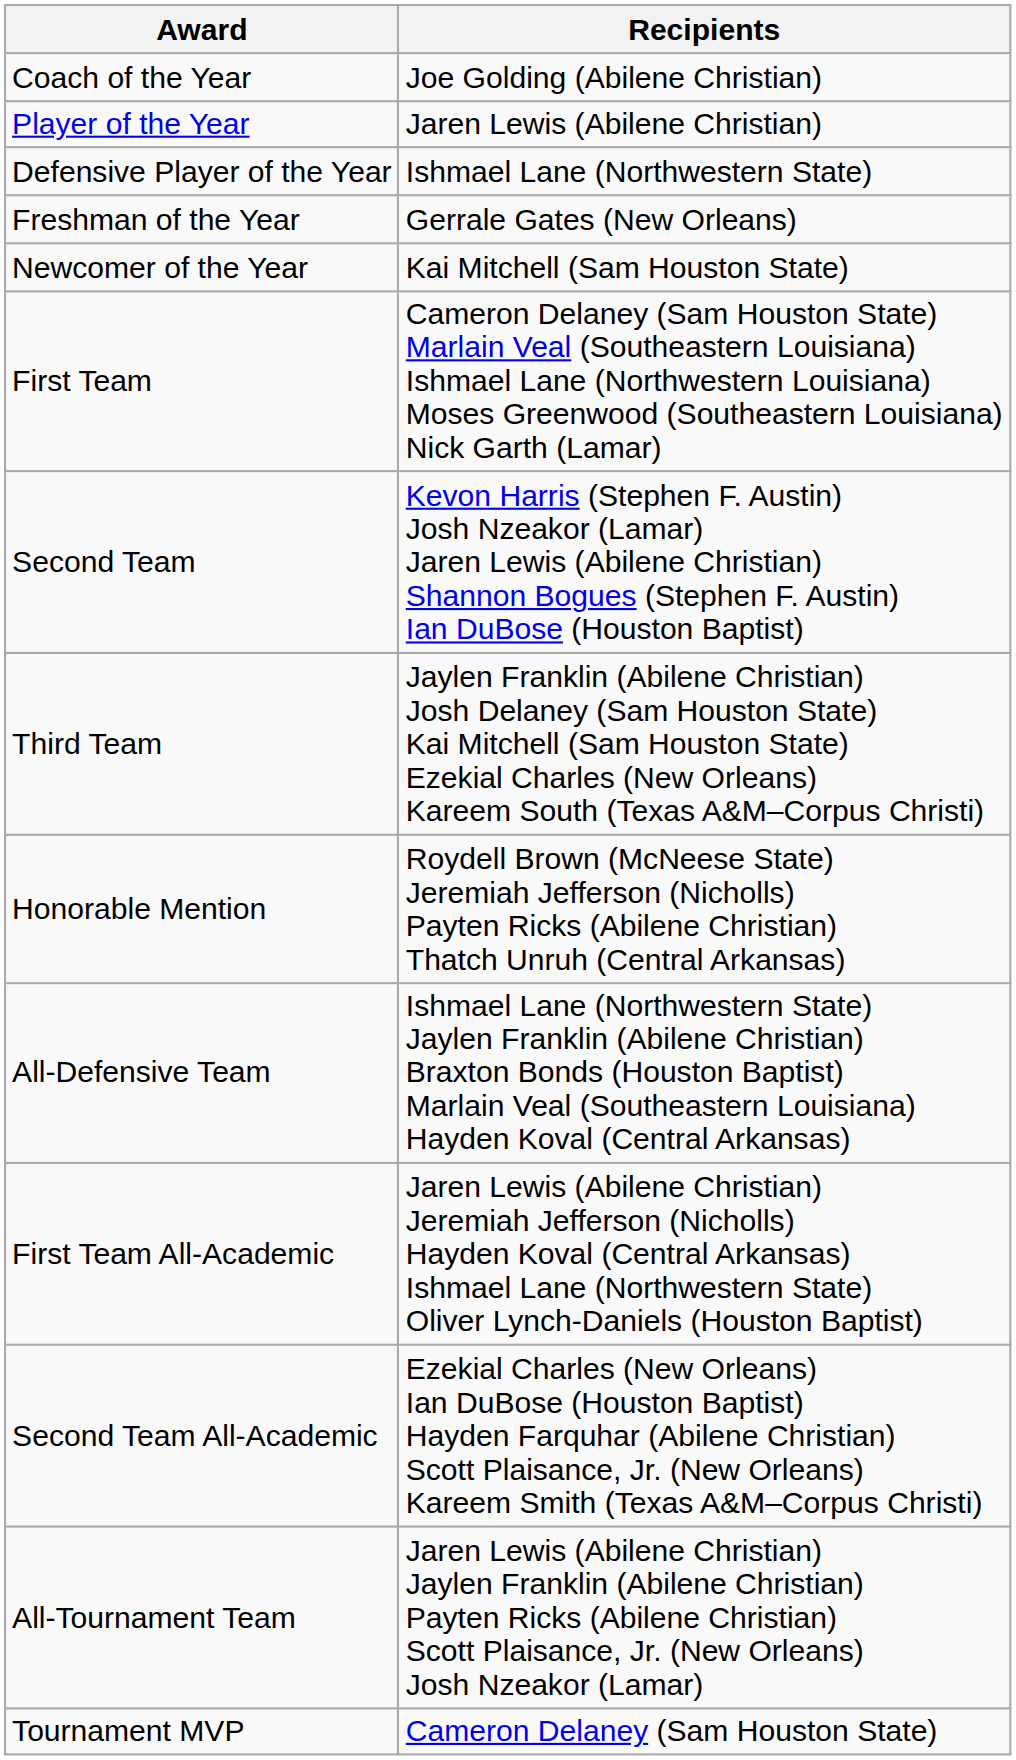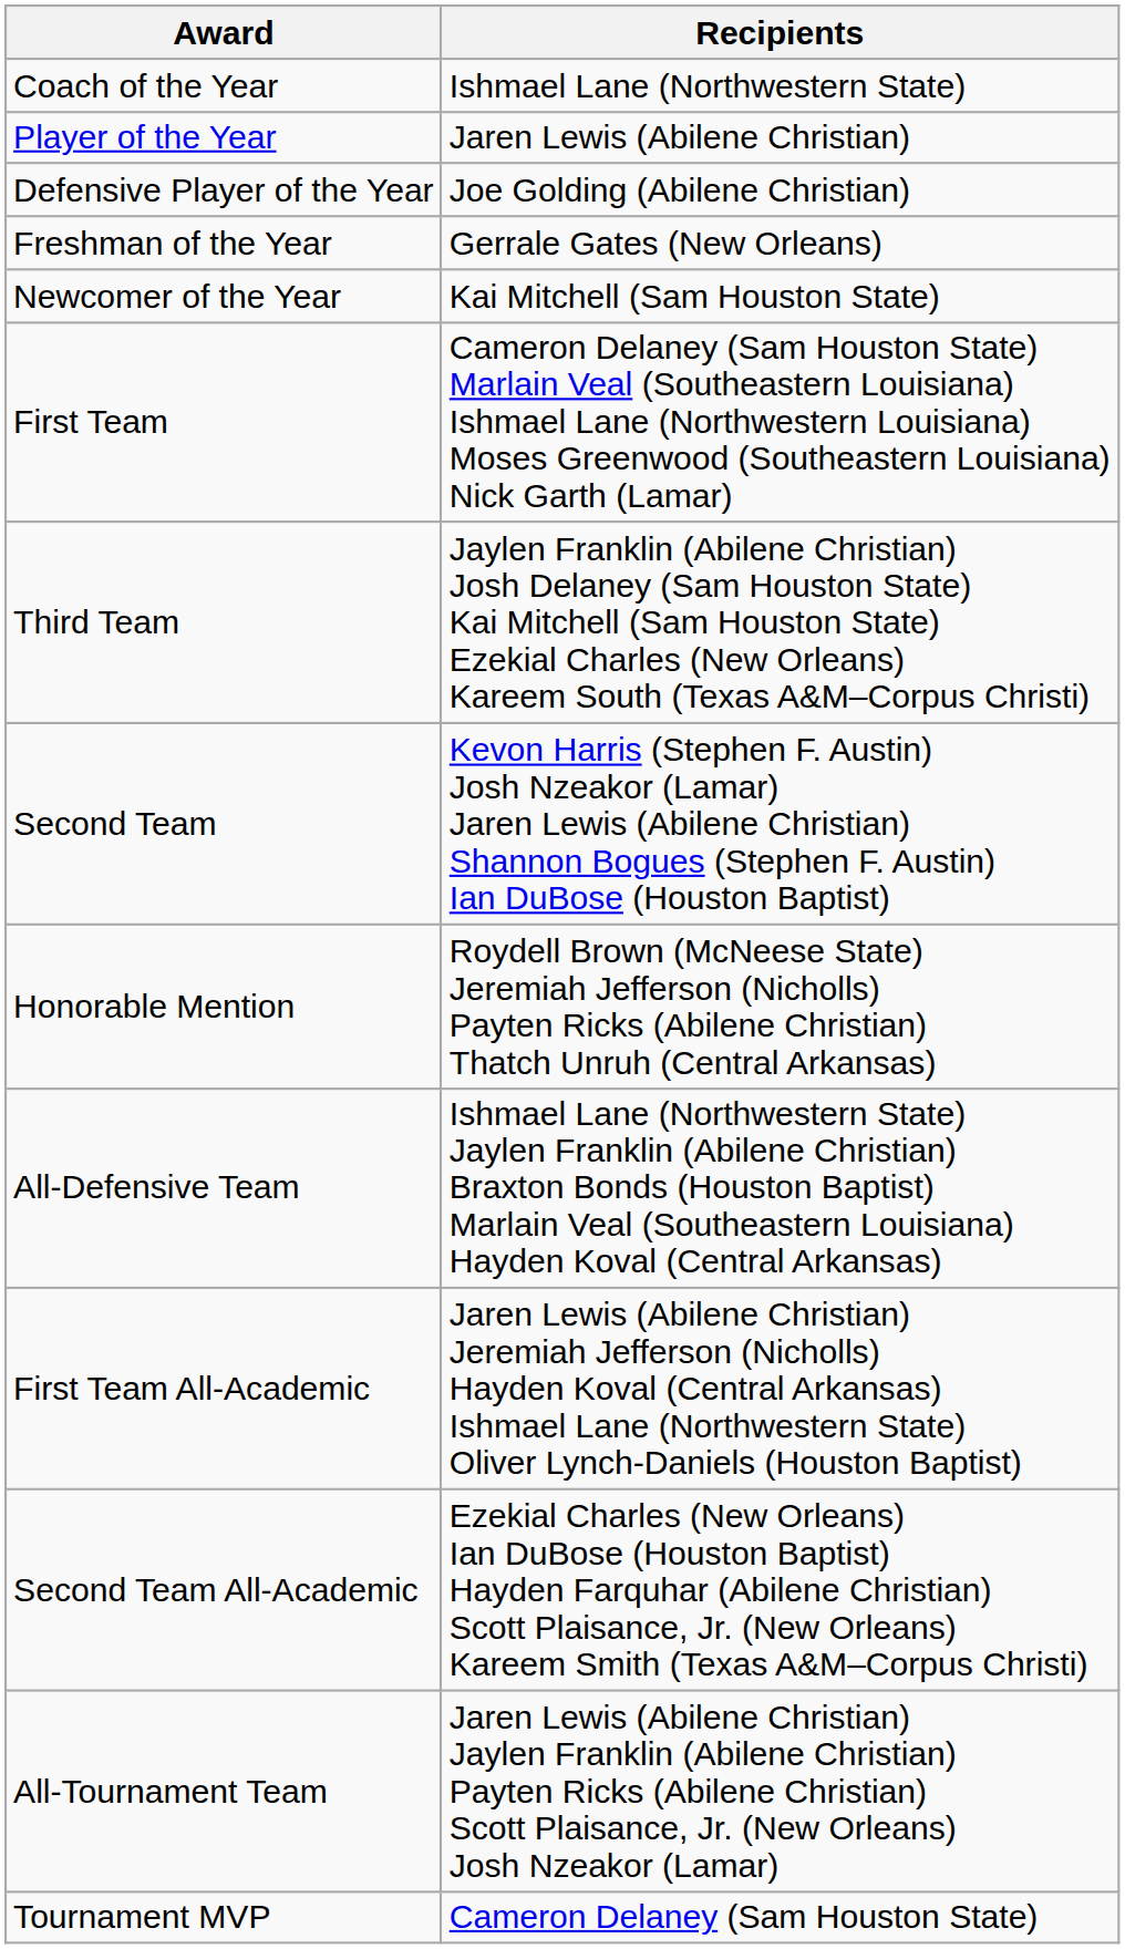 <table class="wikitable" style="white-space:nowrap; font-size:90%;">
 <tr>
 <th>Award</th>
 <th>Recipients</th>
 </tr>
 <tr>
 <td>Coach of the Year</td>
-<td>Joe Golding (Abilene Christian)</td>
+<td>Ishmael Lane (Northwestern State)</td>
 </tr>
 <tr>
 <td><a href='#'>Player of the Year</a></td>
 <td>Jaren Lewis (Abilene Christian)</td>
 </tr>
 <tr>
 <td>Defensive Player of the Year</td>
-<td>Ishmael Lane (Northwestern State)</td>
+<td>Joe Golding (Abilene Christian)</td>
 </tr>
 <tr>
 <td>Freshman of the Year</td>
 <td>Gerrale Gates (New Orleans)</td>
 </tr>
 <tr>
 <td>Newcomer of the Year</td>
 <td>Kai Mitchell (Sam Houston State)</td>
 </tr>
 <tr>
 <td>First Team</td>
 <td>Cameron Delaney (Sam Houston State)<br><a href='#'>Marlain Veal</a> (Southeastern Louisiana)<br>Ishmael Lane (Northwestern Louisiana)<br>Moses Greenwood (Southeastern Louisiana)<br>Nick Garth (Lamar)</td>
 </tr>
 <tr>
+<td>Third Team</td>
+<td>Jaylen Franklin (Abilene Christian)<br>Josh Delaney (Sam Houston State)<br>Kai Mitchell (Sam Houston State)<br>Ezekial Charles (New Orleans)<br>Kareem South (Texas A&M–Corpus Christi)</td>
+</tr>
+<tr>
 <td>Second Team</td>
 <td><a href='#'>Kevon Harris</a> (Stephen F. Austin)<br>Josh Nzeakor (Lamar)<br>Jaren Lewis (Abilene Christian)<br><a href='#'>Shannon Bogues</a> (Stephen F. Austin)<br><a href='#'>Ian DuBose</a> (Houston Baptist)</td>
-</tr>
-<tr>
-<td>Third Team</td>
-<td>Jaylen Franklin (Abilene Christian)<br>Josh Delaney (Sam Houston State)<br>Kai Mitchell (Sam Houston State)<br>Ezekial Charles (New Orleans)<br>Kareem South (Texas A&M–Corpus Christi)</td>
 </tr>
 <tr>
 <td>Honorable Mention</td>
 <td>Roydell Brown (McNeese State)<br>Jeremiah Jefferson (Nicholls)<br>Payten Ricks (Abilene Christian)<br>Thatch Unruh (Central Arkansas)</td>
 </tr>
 <tr>
 <td>All-Defensive Team</td>
 <td>Ishmael Lane (Northwestern State)<br>Jaylen Franklin (Abilene Christian)<br>Braxton Bonds (Houston Baptist)<br>Marlain Veal (Southeastern Louisiana)<br>Hayden Koval (Central Arkansas)</td>
 </tr>
 <tr>
 <td>First Team All-Academic</td>
 <td>Jaren Lewis (Abilene Christian)<br>Jeremiah Jefferson (Nicholls)<br>Hayden Koval (Central Arkansas)<br>Ishmael Lane (Northwestern State)<br>Oliver Lynch-Daniels (Houston Baptist)</td>
 </tr>
 <tr>
 <td>Second Team All-Academic</td>
 <td>Ezekial Charles (New Orleans)<br>Ian DuBose (Houston Baptist)<br>Hayden Farquhar (Abilene Christian)<br>Scott Plaisance, Jr. (New Orleans)<br>Kareem Smith (Texas A&M–Corpus Christi)</td>
 </tr>
 <tr>
 <td>All-Tournament Team</td>
 <td>Jaren Lewis (Abilene Christian)<br> Jaylen Franklin (Abilene Christian)<br> Payten Ricks (Abilene Christian)<br> Scott Plaisance, Jr. (New Orleans)<br> Josh Nzeakor (Lamar)</td>
 </tr>
 <tr>
 <td>Tournament MVP</td>
 <td><a href='#'>Cameron Delaney</a> (Sam Houston State)</td>
 </tr>
 </table>
